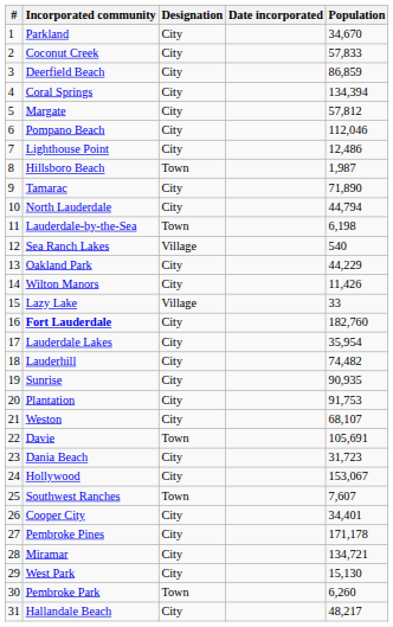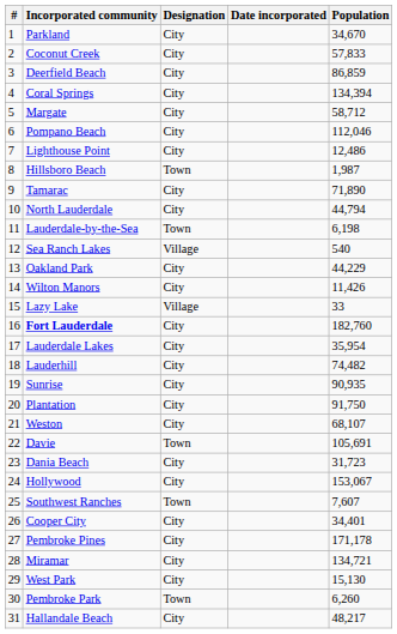 <table class="wikitable sortable">
 <tr>
 <th>#</th>
 <th>Incorporated community</th>
 <th>Designation</th>
 <th>Date incorporated</th>
 <th>Population</th>
 </tr>
 <tr>
 <td>1</td>
 <td><a href='#'>Parkland</a></td>
 <td>City</td>
 <td></td>
 <td>34,670</td>
 </tr>
 <tr>
 <td>2</td>
 <td><a href='#'>Coconut Creek</a></td>
 <td>City</td>
 <td></td>
 <td>57,833</td>
 </tr>
 <tr>
 <td>3</td>
 <td><a href='#'>Deerfield Beach</a></td>
 <td>City</td>
 <td></td>
 <td>86,859</td>
 </tr>
 <tr>
 <td>4</td>
 <td><a href='#'>Coral Springs</a></td>
 <td>City</td>
 <td></td>
 <td>134,394</td>
 </tr>
 <tr>
 <td>5</td>
 <td><a href='#'>Margate</a></td>
 <td>City</td>
 <td></td>
-<td>57,812</td>
+<td>58,712</td>
 </tr>
 <tr>
 <td>6</td>
 <td><a href='#'>Pompano Beach</a></td>
 <td>City</td>
 <td></td>
 <td>112,046</td>
 </tr>
 <tr>
 <td>7</td>
 <td><a href='#'>Lighthouse Point</a></td>
 <td>City</td>
 <td></td>
 <td>12,486</td>
 </tr>
 <tr>
 <td>8</td>
 <td><a href='#'>Hillsboro Beach</a></td>
 <td>Town</td>
 <td></td>
 <td>1,987</td>
 </tr>
 <tr>
 <td>9</td>
 <td><a href='#'>Tamarac</a></td>
 <td>City</td>
 <td></td>
 <td>71,890</td>
 </tr>
 <tr>
 <td>10</td>
 <td><a href='#'>North Lauderdale</a></td>
 <td>City</td>
 <td></td>
 <td>44,794</td>
 </tr>
 <tr>
 <td>11</td>
 <td><a href='#'>Lauderdale-by-the-Sea</a></td>
 <td>Town</td>
 <td></td>
 <td>6,198</td>
 </tr>
 <tr>
 <td>12</td>
 <td><a href='#'>Sea Ranch Lakes</a></td>
 <td>Village</td>
 <td></td>
 <td>540</td>
 </tr>
 <tr>
 <td>13</td>
 <td><a href='#'>Oakland Park</a></td>
 <td>City</td>
 <td></td>
 <td>44,229</td>
 </tr>
 <tr>
 <td>14</td>
 <td><a href='#'>Wilton Manors</a></td>
 <td>City</td>
 <td></td>
 <td>11,426</td>
 </tr>
 <tr>
 <td>15</td>
 <td><a href='#'>Lazy Lake</a></td>
 <td>Village</td>
 <td></td>
 <td>33</td>
 </tr>
 <tr>
 <td>16</td>
 <td><strong><a href='#'>Fort Lauderdale</a></strong></td>
 <td>City</td>
 <td></td>
 <td>182,760</td>
 </tr>
 <tr>
 <td>17</td>
 <td><a href='#'>Lauderdale Lakes</a></td>
 <td>City</td>
 <td></td>
 <td>35,954</td>
 </tr>
 <tr>
 <td>18</td>
 <td><a href='#'>Lauderhill</a></td>
 <td>City</td>
 <td></td>
 <td>74,482</td>
 </tr>
 <tr>
 <td>19</td>
 <td><a href='#'>Sunrise</a></td>
 <td>City</td>
 <td></td>
 <td>90,935</td>
 </tr>
 <tr>
 <td>20</td>
 <td><a href='#'>Plantation</a></td>
 <td>City</td>
 <td></td>
-<td>91,753</td>
+<td>91,750</td>
 </tr>
 <tr>
 <td>21</td>
 <td><a href='#'>Weston</a></td>
 <td>City</td>
 <td></td>
 <td>68,107</td>
 </tr>
 <tr>
 <td>22</td>
 <td><a href='#'>Davie</a></td>
 <td>Town</td>
 <td></td>
 <td>105,691</td>
 </tr>
 <tr>
 <td>23</td>
 <td><a href='#'>Dania Beach</a></td>
 <td>City</td>
 <td></td>
 <td>31,723</td>
 </tr>
 <tr>
 <td>24</td>
 <td><a href='#'>Hollywood</a></td>
 <td>City</td>
 <td></td>
 <td>153,067</td>
 </tr>
 <tr>
 <td>25</td>
 <td><a href='#'>Southwest Ranches</a></td>
 <td>Town</td>
 <td></td>
 <td>7,607</td>
 </tr>
 <tr>
 <td>26</td>
 <td><a href='#'>Cooper City</a></td>
 <td>City</td>
 <td></td>
 <td>34,401</td>
 </tr>
 <tr>
 <td>27</td>
 <td><a href='#'>Pembroke Pines</a></td>
 <td>City</td>
 <td></td>
 <td>171,178</td>
 </tr>
 <tr>
 <td>28</td>
 <td><a href='#'>Miramar</a></td>
 <td>City</td>
 <td></td>
 <td>134,721</td>
 </tr>
 <tr>
 <td>29</td>
 <td><a href='#'>West Park</a></td>
 <td>City</td>
 <td></td>
 <td>15,130</td>
 </tr>
 <tr>
 <td>30</td>
 <td><a href='#'>Pembroke Park</a></td>
 <td>Town</td>
 <td></td>
 <td>6,260</td>
 </tr>
 <tr>
 <td>31</td>
 <td><a href='#'>Hallandale Beach</a></td>
 <td>City</td>
 <td></td>
 <td>48,217</td>
 </tr>
 </table>
